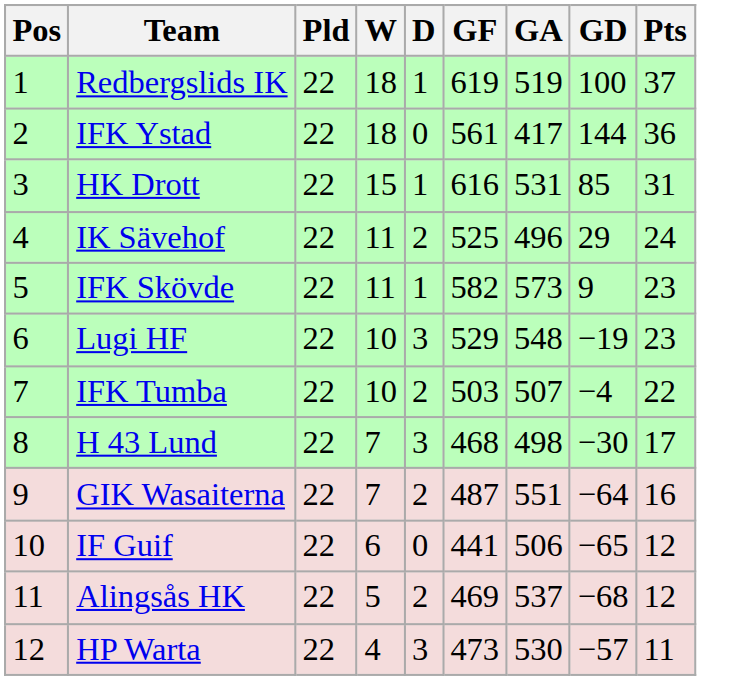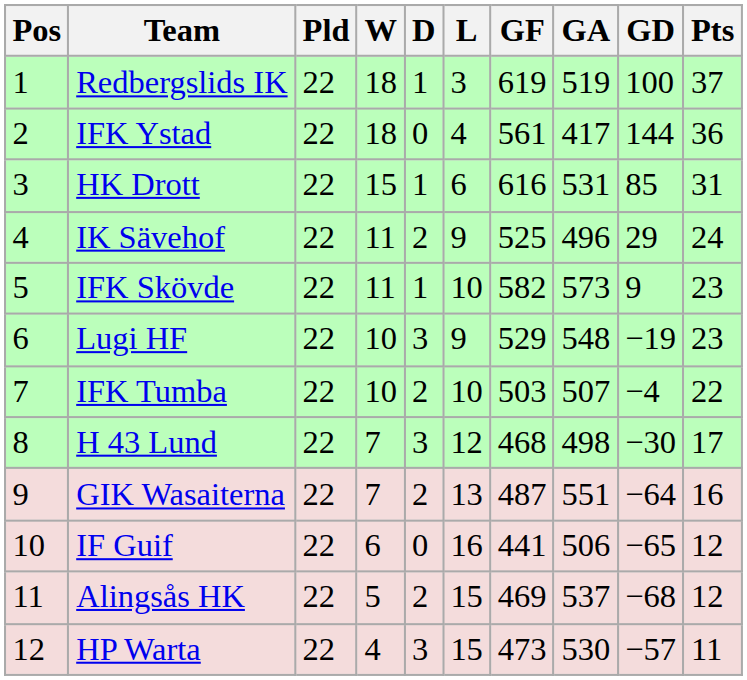 <table class="wikitable">
 <tr>
 <th><span>Pos</span></th>
 <th>Team</th>
 <th><span>Pld</span></th>
 <th><span>W</span></th>
 <th><span>D</span></th>
+<th><span>L</span></th>
 <th><span>GF</span></th>
 <th><span>GA</span></th>
 <th><span>GD</span></th>
 <th><span>Pts</span></th>
 </tr>
 <tr style="background:#bbffbb">
 <td>1</td>
 <td><a href='#'>Redbergslids IK</a></td>
 <td>22</td>
 <td>18</td>
 <td>1</td>
+<td>3</td>
 <td>619</td>
 <td>519</td>
 <td>100</td>
 <td>37</td>
 </tr>
 <tr style="background:#bbffbb">
 <td>2</td>
 <td><a href='#'>IFK Ystad</a></td>
 <td>22</td>
 <td>18</td>
 <td>0</td>
+<td>4</td>
 <td>561</td>
 <td>417</td>
 <td>144</td>
 <td>36</td>
 </tr>
 <tr style="background:#bbffbb">
 <td>3</td>
 <td><a href='#'>HK Drott</a></td>
 <td>22</td>
 <td>15</td>
 <td>1</td>
+<td>6</td>
 <td>616</td>
 <td>531</td>
 <td>85</td>
 <td>31</td>
 </tr>
 <tr style="background:#bbffbb">
 <td>4</td>
 <td><a href='#'>IK Sävehof</a></td>
 <td>22</td>
 <td>11</td>
 <td>2</td>
+<td>9</td>
 <td>525</td>
 <td>496</td>
 <td>29</td>
 <td>24</td>
 </tr>
 <tr style="background:#bbffbb">
 <td>5</td>
 <td><a href='#'>IFK Skövde</a></td>
 <td>22</td>
 <td>11</td>
 <td>1</td>
+<td>10</td>
 <td>582</td>
 <td>573</td>
 <td>9</td>
 <td>23</td>
 </tr>
 <tr style="background:#bbffbb">
 <td>6</td>
 <td><a href='#'>Lugi HF</a></td>
 <td>22</td>
 <td>10</td>
 <td>3</td>
+<td>9</td>
 <td>529</td>
 <td>548</td>
 <td>−19</td>
 <td>23</td>
 </tr>
 <tr style="background:#bbffbb">
 <td>7</td>
 <td><a href='#'>IFK Tumba</a></td>
 <td>22</td>
 <td>10</td>
 <td>2</td>
+<td>10</td>
 <td>503</td>
 <td>507</td>
 <td>−4</td>
 <td>22</td>
 </tr>
 <tr style="background:#bbffbb">
 <td>8</td>
 <td><a href='#'>H 43 Lund</a></td>
 <td>22</td>
 <td>7</td>
 <td>3</td>
+<td>12</td>
 <td>468</td>
 <td>498</td>
 <td>−30</td>
 <td>17</td>
 </tr>
 <tr style="background:#f4dcdc">
 <td>9</td>
 <td><a href='#'>GIK Wasaiterna</a></td>
 <td>22</td>
 <td>7</td>
 <td>2</td>
+<td>13</td>
 <td>487</td>
 <td>551</td>
 <td>−64</td>
 <td>16</td>
 </tr>
 <tr style="background:#f4dcdc">
 <td>10</td>
 <td><a href='#'>IF Guif</a></td>
 <td>22</td>
 <td>6</td>
 <td>0</td>
+<td>16</td>
 <td>441</td>
 <td>506</td>
 <td>−65</td>
 <td>12</td>
 </tr>
 <tr style="background:#f4dcdc">
 <td>11</td>
 <td><a href='#'>Alingsås HK</a></td>
 <td>22</td>
 <td>5</td>
 <td>2</td>
+<td>15</td>
 <td>469</td>
 <td>537</td>
 <td>−68</td>
 <td>12</td>
 </tr>
 <tr style="background:#f4dcdc">
 <td>12</td>
 <td><a href='#'>HP Warta</a></td>
 <td>22</td>
 <td>4</td>
 <td>3</td>
+<td>15</td>
 <td>473</td>
 <td>530</td>
 <td>−57</td>
 <td>11</td>
 </tr>
 </table>
